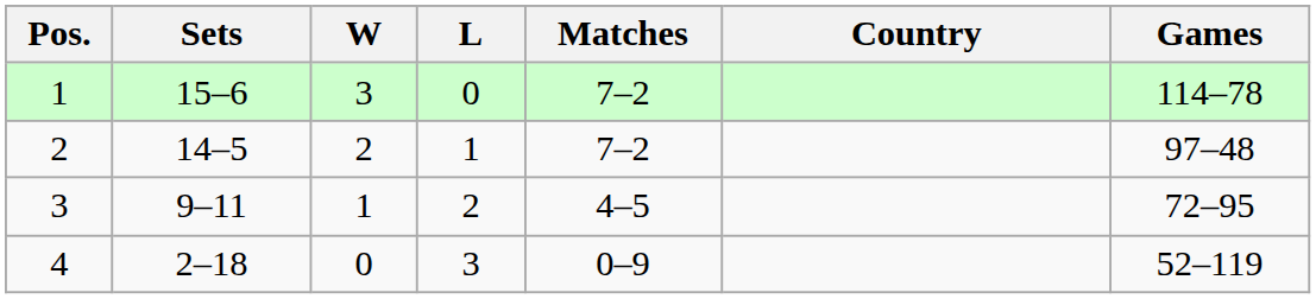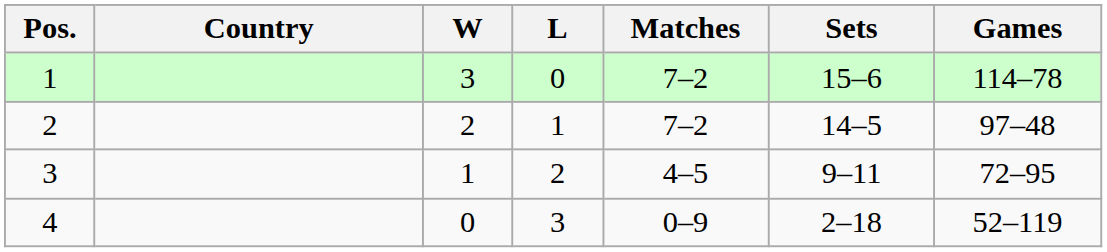 <table class="wikitable" style="text-align:center;">
 <tr>
 <th width=40>Pos.</th>
-<th width=80>Sets</th>
+<th width=165>Country</th>
 <th width=40>W</th>
 <th width=40>L</th>
 <th width=80>Matches</th>
-<th width=165>Country</th>
+<th width=80>Sets</th>
 <th width=80>Games</th>
 </tr>
 <tr style="background:#cfc;">
 <td>1</td>
-<td>15–6</td>
+<td style="text-align:left;"></td>
 <td>3</td>
 <td>0</td>
 <td>7–2</td>
-<td style="text-align:left;"></td>
+<td>15–6</td>
 <td>114–78</td>
 </tr>
 <tr>
 <td>2</td>
-<td>14–5</td>
+<td style="text-align:left;"></td>
 <td>2</td>
 <td>1</td>
 <td>7–2</td>
-<td style="text-align:left;"></td>
+<td>14–5</td>
 <td>97–48</td>
 </tr>
 <tr>
 <td>3</td>
-<td>9–11</td>
+<td style="text-align:left;"></td>
 <td>1</td>
 <td>2</td>
 <td>4–5</td>
-<td style="text-align:left;"></td>
+<td>9–11</td>
 <td>72–95</td>
 </tr>
 <tr>
 <td>4</td>
-<td>2–18</td>
+<td style="text-align:left;"></td>
 <td>0</td>
 <td>3</td>
 <td>0–9</td>
-<td style="text-align:left;"></td>
+<td>2–18</td>
 <td>52–119</td>
 </tr>
 </table>
